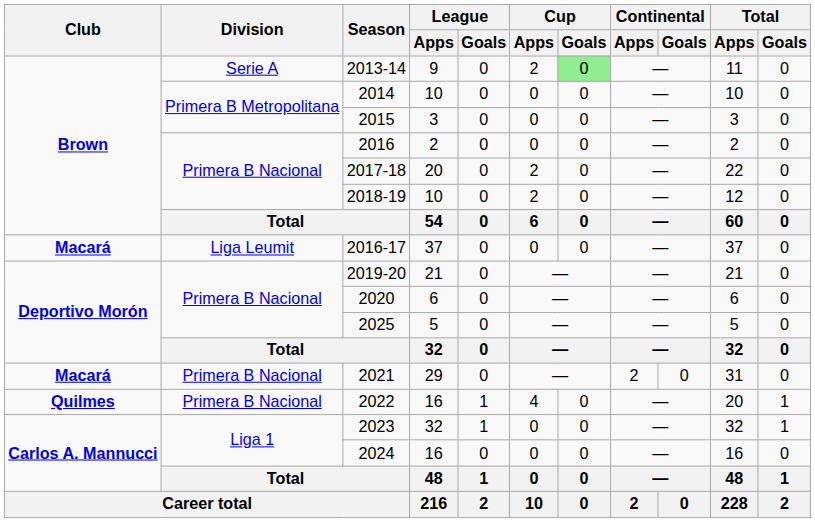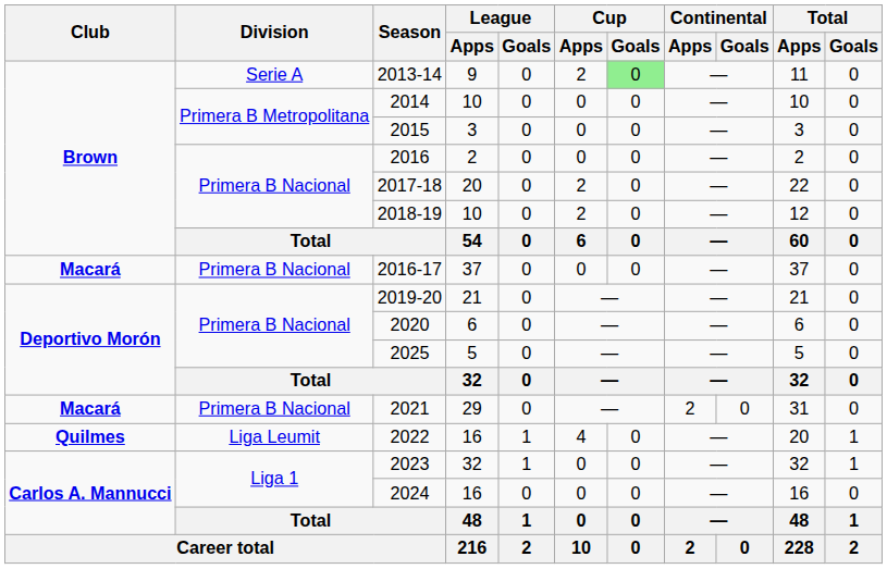 <table class="wikitable center" style="text-align: center">
 <tr>
 <th rowspan="2">Club</th>
 <th rowspan="2">Division</th>
 <th rowspan="2">Season</th>
 <th colspan="2">League</th>
 <th colspan="2">Cup</th>
 <th colspan="2">Continental</th>
 <th colspan="2">Total</th>
 </tr>
 <tr>
 <th>Apps</th>
 <th>Goals</th>
 <th>Apps</th>
 <th>Goals</th>
 <th>Apps</th>
 <th>Goals</th>
 <th>Apps</th>
 <th>Goals</th>
 </tr>
 <tr>
 <td rowspan="7"><strong><a href='#'>Brown</a></strong></td>
 <td><a href='#'>Serie A</a></td>
 <td>2013-14</td>
 <td>9</td>
 <td>0</td>
 <td>2</td>
 <td style="background: lightgreen;">0</td>
 <td colspan="2">—</td>
 <td>11</td>
 <td>0</td>
 </tr>
 <tr>
 <td rowspan="2"><a href='#'>Primera B Metropolitana</a></td>
 <td>2014</td>
 <td>10</td>
 <td>0</td>
 <td>0</td>
 <td>0</td>
 <td colspan="2">—</td>
 <td>10</td>
 <td>0</td>
 </tr>
 <tr>
 <td>2015</td>
 <td>3</td>
 <td>0</td>
 <td>0</td>
 <td>0</td>
 <td colspan="2">—</td>
 <td>3</td>
 <td>0</td>
 </tr>
 <tr>
 <td rowspan="3"><a href='#'>Primera B Nacional</a></td>
 <td>2016</td>
 <td>2</td>
 <td>0</td>
 <td>0</td>
 <td>0</td>
 <td colspan="2">—</td>
 <td>2</td>
 <td>0</td>
 </tr>
 <tr>
 <td>2017-18</td>
 <td>20</td>
 <td>0</td>
 <td>2</td>
 <td>0</td>
 <td colspan="2">—</td>
 <td>22</td>
 <td>0</td>
 </tr>
 <tr>
 <td>2018-19</td>
 <td>10</td>
 <td>0</td>
 <td>2</td>
 <td>0</td>
 <td colspan="2">—</td>
 <td>12</td>
 <td>0</td>
 </tr>
 <tr>
 <th colspan="2">Total</th>
 <th>54</th>
 <th>0</th>
 <th>6</th>
 <th>0</th>
 <th colspan="2">—</th>
 <th>60</th>
 <th>0</th>
 </tr>
 <tr>
 <td><strong><a href='#'>Macará</a></strong></td>
-<td><a href='#'>Liga Leumit</a></td>
+<td><a href='#'>Primera B Nacional</a></td>
 <td>2016-17</td>
 <td>37</td>
 <td>0</td>
 <td>0</td>
 <td>0</td>
 <td colspan="2">—</td>
 <td>37</td>
 <td>0</td>
 </tr>
 <tr>
 <td rowspan="4"><strong><a href='#'>Deportivo Morón</a></strong></td>
 <td rowspan="3"><a href='#'>Primera B Nacional</a></td>
 <td>2019-20</td>
 <td>21</td>
 <td>0</td>
 <td colspan="2">—</td>
 <td colspan="2">—</td>
 <td>21</td>
 <td>0</td>
 </tr>
 <tr>
 <td>2020</td>
 <td>6</td>
 <td>0</td>
 <td colspan="2">—</td>
 <td colspan="2">—</td>
 <td>6</td>
 <td>0</td>
 </tr>
 <tr>
 <td>2025</td>
 <td>5</td>
 <td>0</td>
 <td colspan="2">—</td>
 <td colspan="2">—</td>
 <td>5</td>
 <td>0</td>
 </tr>
 <tr>
 <th colspan="2">Total</th>
 <th>32</th>
 <th>0</th>
 <th colspan="2">—</th>
 <th colspan="2">—</th>
 <th>32</th>
 <th>0</th>
 </tr>
 <tr>
 <td><strong><a href='#'>Macará</a></strong></td>
 <td><a href='#'>Primera B Nacional</a></td>
 <td>2021</td>
 <td>29</td>
 <td>0</td>
 <td colspan="2">—</td>
 <td>2</td>
 <td>0</td>
 <td>31</td>
 <td>0</td>
 </tr>
 <tr>
 <td><strong><a href='#'>Quilmes</a></strong></td>
-<td><a href='#'>Primera B Nacional</a></td>
+<td><a href='#'>Liga Leumit</a></td>
 <td>2022</td>
 <td>16</td>
 <td>1</td>
 <td>4</td>
 <td>0</td>
 <td colspan="2">—</td>
 <td>20</td>
 <td>1</td>
 </tr>
 <tr>
 <td rowspan="3"><strong><a href='#'>Carlos A. Mannucci</a></strong></td>
 <td rowspan="2"><a href='#'>Liga 1</a></td>
 <td>2023</td>
 <td>32</td>
 <td>1</td>
 <td>0</td>
 <td>0</td>
 <td colspan="2">—</td>
 <td>32</td>
 <td>1</td>
 </tr>
 <tr>
 <td>2024</td>
 <td>16</td>
 <td>0</td>
 <td>0</td>
 <td>0</td>
 <td colspan="2">—</td>
 <td>16</td>
 <td>0</td>
 </tr>
 <tr>
 <th colspan="2">Total</th>
 <th>48</th>
 <th>1</th>
 <th>0</th>
 <th>0</th>
 <th colspan="2">—</th>
 <th>48</th>
 <th>1</th>
 </tr>
 <tr>
 <th colspan="3">Career total</th>
 <th>216</th>
 <th>2</th>
 <th>10</th>
 <th>0</th>
 <th>2</th>
 <th>0</th>
 <th>228</th>
 <th>2</th>
 </tr>
 </table>
